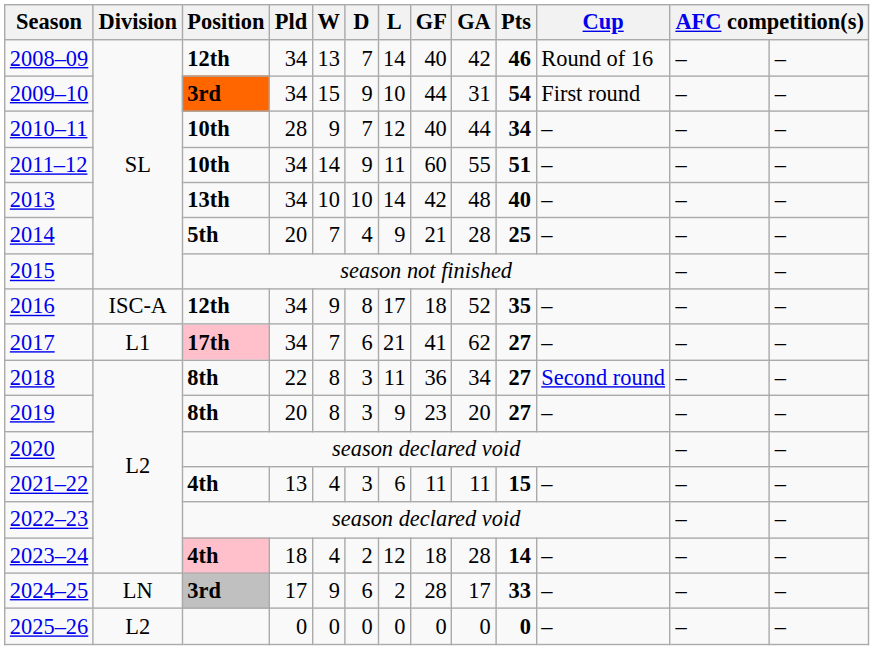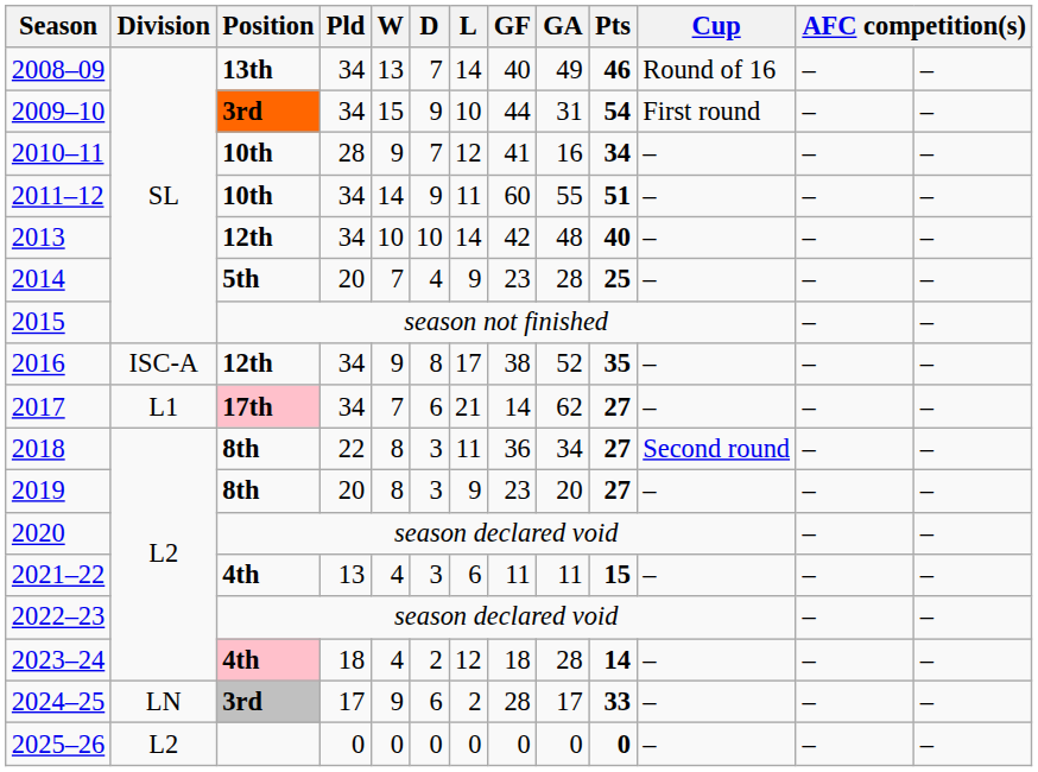 <table class="wikitable">
 <tr style="background:#efefef;">
 <th>Season</th>
 <th>Division</th>
 <th>Position</th>
 <th>Pld</th>
 <th>W</th>
 <th>D</th>
 <th>L</th>
 <th>GF</th>
 <th>GA</th>
 <th>Pts</th>
 <th><a href='#'>Cup</a></th>
 <th colspan=2><a href='#'>AFC</a> competition(s)</th>
 </tr>
 <tr>
 <td><a href='#'>2008–09</a></td>
 <td rowspan="7" align=center>SL</td>
-<td><strong>12th</strong></td>
+<td><strong>13th</strong></td>
 <td align=right>34</td>
 <td align=right>13</td>
 <td align=right>7</td>
 <td align=right>14</td>
 <td align=right>40</td>
-<td align=right>42</td>
+<td align=right>49</td>
 <td align=right><strong>46</strong></td>
 <td>Round of 16</td>
 <td>–</td>
 <td>–</td>
 </tr>
 <tr>
 <td><a href='#'>2009–10</a></td>
 <td bgcolor=ff6600><strong>3rd</strong></td>
 <td align=right>34</td>
 <td align=right>15</td>
 <td align=right>9</td>
 <td align=right>10</td>
 <td align=right>44</td>
 <td align=right>31</td>
 <td align=right><strong>54</strong></td>
 <td>First round</td>
 <td>–</td>
 <td>–</td>
 </tr>
 <tr>
 <td><a href='#'>2010–11</a></td>
 <td><strong>10th</strong></td>
 <td align=right>28</td>
 <td align=right>9</td>
 <td align=right>7</td>
 <td align=right>12</td>
-<td align=right>40</td>
-<td align=right>44</td>
+<td align=right>41</td>
+<td align=right>16</td>
 <td align=right><strong>34</strong></td>
 <td>–</td>
 <td>–</td>
 <td>–</td>
 </tr>
 <tr>
 <td><a href='#'>2011–12</a></td>
 <td><strong>10th</strong></td>
 <td align=right>34</td>
 <td align=right>14</td>
 <td align=right>9</td>
 <td align=right>11</td>
 <td align=right>60</td>
 <td align=right>55</td>
 <td align=right><strong>51</strong></td>
 <td>–</td>
 <td>–</td>
 <td>–</td>
 </tr>
 <tr>
 <td><a href='#'>2013</a></td>
-<td><strong>13th</strong></td>
+<td><strong>12th</strong></td>
 <td align=right>34</td>
 <td align=right>10</td>
 <td align=right>10</td>
 <td align=right>14</td>
 <td align=right>42</td>
 <td align=right>48</td>
 <td align=right><strong>40</strong></td>
 <td>–</td>
 <td>–</td>
 <td>–</td>
 </tr>
 <tr>
 <td><a href='#'>2014</a></td>
 <td><strong>5th</strong> </td>
 <td align=right>20</td>
 <td align=right>7</td>
 <td align=right>4</td>
 <td align=right>9</td>
-<td align=right>21</td>
+<td align=right>23</td>
 <td align=right>28</td>
 <td align=right><strong>25</strong></td>
 <td>–</td>
 <td>–</td>
 <td>–</td>
 </tr>
 <tr>
 <td><a href='#'>2015</a></td>
 <td align=center colspan=9><em>season not finished</em></td>
 <td>–</td>
 <td>–</td>
 </tr>
 <tr>
 <td><a href='#'>2016</a></td>
 <td align=center>ISC-A</td>
 <td><strong>12th</strong></td>
 <td align=right>34</td>
 <td align=right>9</td>
 <td align=right>8</td>
 <td align=right>17</td>
-<td align=right>18</td>
+<td align=right>38</td>
 <td align=right>52</td>
 <td align=right><strong>35</strong></td>
 <td>–</td>
 <td>–</td>
 <td>–</td>
 </tr>
 <tr>
 <td><a href='#'>2017</a></td>
 <td align=center>L1</td>
 <td bgcolor=pink><strong>17th</strong></td>
 <td align=right>34</td>
 <td align=right>7</td>
 <td align=right>6</td>
 <td align=right>21</td>
-<td align=right>41</td>
+<td align=right>14</td>
 <td align=right>62</td>
 <td align=right><strong>27</strong></td>
 <td>–</td>
 <td>–</td>
 <td>–</td>
 </tr>
 <tr>
 <td><a href='#'>2018</a></td>
 <td rowspan="6" align=center>L2</td>
 <td><strong>8th</strong> </td>
 <td align=right>22</td>
 <td align=right>8</td>
 <td align=right>3</td>
 <td align=right>11</td>
 <td align=right>36</td>
 <td align=right>34</td>
 <td align=right><strong>27</strong></td>
 <td><a href='#'>Second round</a></td>
 <td>–</td>
 <td>–</td>
 </tr>
 <tr>
 <td><a href='#'>2019</a></td>
 <td><strong>8th</strong> </td>
 <td align=right>20</td>
 <td align=right>8</td>
 <td align=right>3</td>
 <td align=right>9</td>
 <td align=right>23</td>
 <td align=right>20</td>
 <td align=right><strong>27</strong></td>
 <td>–</td>
 <td>–</td>
 <td>–</td>
 </tr>
 <tr>
 <td><a href='#'>2020</a></td>
 <td align=center colspan=9><em>season declared void</em></td>
 <td>–</td>
 <td>–</td>
 </tr>
 <tr>
 <td><a href='#'>2021–22</a></td>
 <td><strong>4th</strong> </td>
 <td align=right>13</td>
 <td align=right>4</td>
 <td align=right>3</td>
 <td align=right>6</td>
 <td align=right>11</td>
 <td align=right>11</td>
 <td align=right><strong>15</strong></td>
 <td>–</td>
 <td>–</td>
 <td>–</td>
 </tr>
 <tr>
 <td><a href='#'>2022–23</a></td>
 <td align=center colspan=9><em>season declared void</em></td>
 <td>–</td>
 <td>–</td>
 </tr>
 <tr>
 <td><a href='#'>2023–24</a></td>
 <td bgcolor=pink><strong>4th</strong> </td>
 <td align=right>18</td>
 <td align=right>4</td>
 <td align=right>2</td>
 <td align=right>12</td>
 <td align=right>18</td>
 <td align=right>28</td>
 <td align=right><strong>14</strong></td>
 <td>–</td>
 <td>–</td>
 <td>–</td>
 </tr>
 <tr>
 <td><a href='#'>2024–25</a></td>
 <td align=center>LN</td>
 <td bgcolor=silver><strong>3rd</strong> </td>
 <td align=right>17</td>
 <td align=right>9</td>
 <td align=right>6</td>
 <td align=right>2</td>
 <td align=right>28</td>
 <td align=right>17</td>
 <td align=right><strong>33</strong></td>
 <td>–</td>
 <td>–</td>
 <td>–</td>
 </tr>
 <tr>
 <td><a href='#'>2025–26</a></td>
 <td align=center>L2</td>
 <td></td>
 <td align=right>0</td>
 <td align=right>0</td>
 <td align=right>0</td>
 <td align=right>0</td>
 <td align=right>0</td>
 <td align=right>0</td>
 <td align=right><strong>0</strong></td>
 <td>–</td>
 <td>–</td>
 <td>–</td>
 </tr>
 </table>
